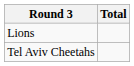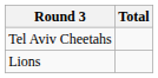 <table class="wikitable">
 <tr>
 <th>Round 3</th>
 <th>Total</th>
 </tr>
 <tr>
+<td>Tel Aviv Cheetahs</td>
+<td></td>
+</tr>
+<tr>
 <td>Lions</td>
 <td></td>
 </tr>
-<tr>
-<td>Tel Aviv Cheetahs</td>
-<td></td>
-</tr>
 </table>
